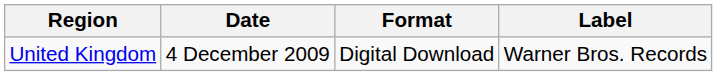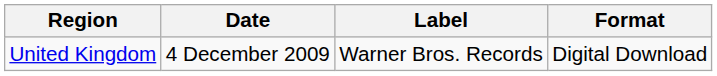 <table class=wikitable>
 <tr>
 <th>Region</th>
 <th>Date</th>
+<th>Label</th>
 <th>Format</th>
-<th>Label</th>
 </tr>
 <tr>
 <td><a href='#'>United Kingdom</a></td>
 <td>4 December 2009</td>
+<td>Warner Bros. Records</td>
 <td>Digital Download</td>
-<td>Warner Bros. Records</td>
 </tr>
 </table>
